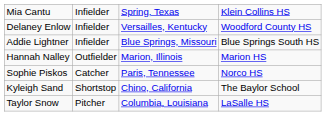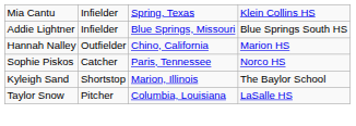 <table class="wikitable">
 <tr>
 <td>Mia Cantu</td>
 <td>Infielder</td>
 <td><a href='#'>Spring, Texas</a></td>
 <td><a href='#'>Klein Collins HS</a></td>
-</tr>
-<tr>
-<td>Delaney Enlow</td>
-<td>Infielder</td>
-<td><a href='#'>Versailles, Kentucky</a></td>
-<td><a href='#'>Woodford County HS</a></td>
 </tr>
 <tr>
 <td>Addie Lightner</td>
 <td>Infielder</td>
 <td><a href='#'>Blue Springs, Missouri</a></td>
 <td>Blue Springs South HS</td>
 </tr>
 <tr>
 <td>Hannah Nalley</td>
 <td>Outfielder</td>
-<td><a href='#'>Marion, Illinois</a></td>
+<td><a href='#'>Chino, California</a></td>
 <td><a href='#'>Marion HS</a></td>
 </tr>
 <tr>
 <td>Sophie Piskos</td>
 <td>Catcher</td>
 <td><a href='#'>Paris, Tennessee</a></td>
 <td><a href='#'>Norco HS</a></td>
 </tr>
 <tr>
 <td>Kyleigh Sand</td>
 <td>Shortstop</td>
-<td><a href='#'>Chino, California</a></td>
+<td><a href='#'>Marion, Illinois</a></td>
 <td>The Baylor School</td>
 </tr>
 <tr>
 <td>Taylor Snow</td>
 <td>Pitcher</td>
 <td><a href='#'>Columbia, Louisiana</a></td>
 <td><a href='#'>LaSalle HS</a></td>
 </tr>
 </table>
